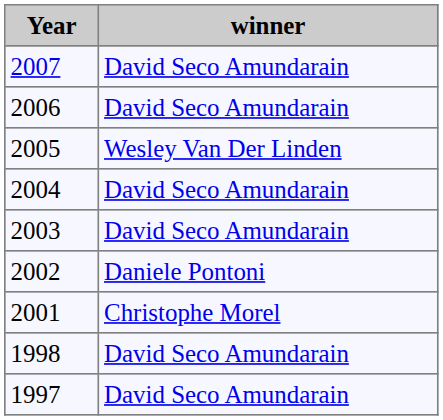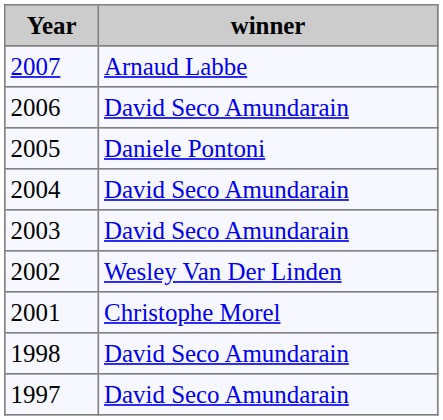 <table bgcolor="#f7f8ff" cellpadding="3" cellspacing="0" border="1" style="font-size: 95%; border: gray solid 1px; border-collapse: collapse;">
 <tr bgcolor="#CCCCCC">
 <td align="center" width="50"><strong>Year</strong></td>
 <td align="center" width="200"><strong>winner</strong></td>
 </tr>
 <tr align="left">
 <td><a href='#'>2007</a></td>
-<td> <a href='#'>David Seco Amundarain</a></td>
+<td> <a href='#'>Arnaud Labbe</a></td>
 </tr>
 <tr align="left">
 <td>2006</td>
 <td> <a href='#'>David Seco Amundarain</a></td>
 </tr>
 <tr align="left">
 <td>2005</td>
-<td> <a href='#'>Wesley Van Der Linden</a></td>
+<td> <a href='#'>Daniele Pontoni</a></td>
 </tr>
 <tr align="left">
 <td>2004</td>
 <td> <a href='#'>David Seco Amundarain</a></td>
 </tr>
 <tr align="left">
 <td>2003</td>
 <td> <a href='#'>David Seco Amundarain</a></td>
 </tr>
 <tr align="left">
 <td>2002</td>
-<td> <a href='#'>Daniele Pontoni</a></td>
+<td> <a href='#'>Wesley Van Der Linden</a></td>
 </tr>
 <tr align="left">
 <td>2001</td>
 <td> <a href='#'>Christophe Morel</a></td>
 </tr>
 <tr align="left">
 <td>1998</td>
 <td> <a href='#'>David Seco Amundarain</a></td>
 </tr>
 <tr align="left">
 <td>1997</td>
 <td> <a href='#'>David Seco Amundarain</a></td>
 </tr>
 </table>
